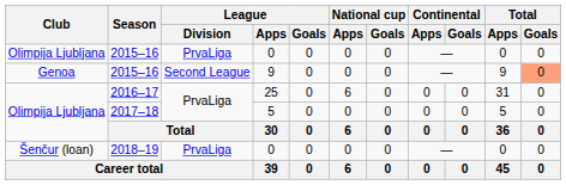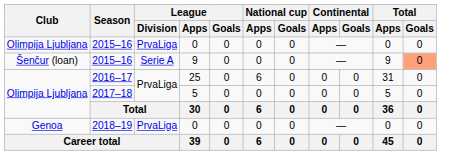 <table class="wikitable" style="text-align:center">
 <tr>
 <th rowspan="2">Club</th>
 <th rowspan="2">Season</th>
 <th colspan="3">League</th>
 <th colspan="2">National cup</th>
 <th colspan="2">Continental</th>
 <th colspan="2">Total</th>
 </tr>
 <tr>
 <th>Division</th>
 <th>Apps</th>
 <th>Goals</th>
 <th>Apps</th>
 <th>Goals</th>
 <th>Apps</th>
 <th>Goals</th>
 <th>Apps</th>
 <th>Goals</th>
 </tr>
 <tr>
 <td><a href='#'>Olimpija Ljubljana</a></td>
 <td><a href='#'>2015–16</a></td>
 <td><a href='#'>PrvaLiga</a></td>
 <td>0</td>
 <td>0</td>
 <td>0</td>
 <td>0</td>
 <td colspan="2">—</td>
 <td>0</td>
 <td>0</td>
 </tr>
 <tr>
-<td rowspan="1"><a href='#'>Genoa</a></td>
+<td><a href='#'>Šenčur</a> (loan)</td>
 <td><a href='#'>2015–16</a></td>
-<td><a href='#'>Second League</a></td>
+<td rowspan="1"><a href='#'>Serie A</a></td>
 <td>9</td>
 <td>0</td>
 <td>0</td>
 <td>0</td>
 <td colspan="2">—</td>
 <td>9</td>
 <td style="background: lightsalmon;">0</td>
 </tr>
 <tr>
 <td rowspan="3"><a href='#'>Olimpija Ljubljana</a></td>
 <td><a href='#'>2016–17</a></td>
 <td rowspan="2">PrvaLiga</td>
 <td>25</td>
 <td>0</td>
 <td>6</td>
 <td>0</td>
 <td>0</td>
 <td>0</td>
 <td>31</td>
 <td>0</td>
 </tr>
 <tr>
 <td><a href='#'>2017–18</a></td>
 <td>5</td>
 <td>0</td>
 <td>0</td>
 <td>0</td>
 <td>0</td>
 <td>0</td>
 <td>5</td>
 <td>0</td>
 </tr>
 <tr>
 <th colspan="2">Total</th>
 <th>30</th>
 <th>0</th>
 <th>6</th>
 <th>0</th>
 <th>0</th>
 <th>0</th>
 <th>36</th>
 <th>0</th>
 </tr>
 <tr>
-<td><a href='#'>Šenčur</a> (loan)</td>
+<td rowspan="1"><a href='#'>Genoa</a></td>
 <td><a href='#'>2018–19</a></td>
 <td><a href='#'>PrvaLiga</a></td>
 <td>0</td>
 <td>0</td>
 <td>0</td>
 <td>0</td>
 <td colspan="2">—</td>
 <td>0</td>
 <td>0</td>
 </tr>
 <tr>
 <th colspan="3">Career total</th>
 <th>39</th>
 <th>0</th>
 <th>6</th>
 <th>0</th>
 <th>0</th>
 <th>0</th>
 <th>45</th>
 <th>0</th>
 </tr>
 </table>
